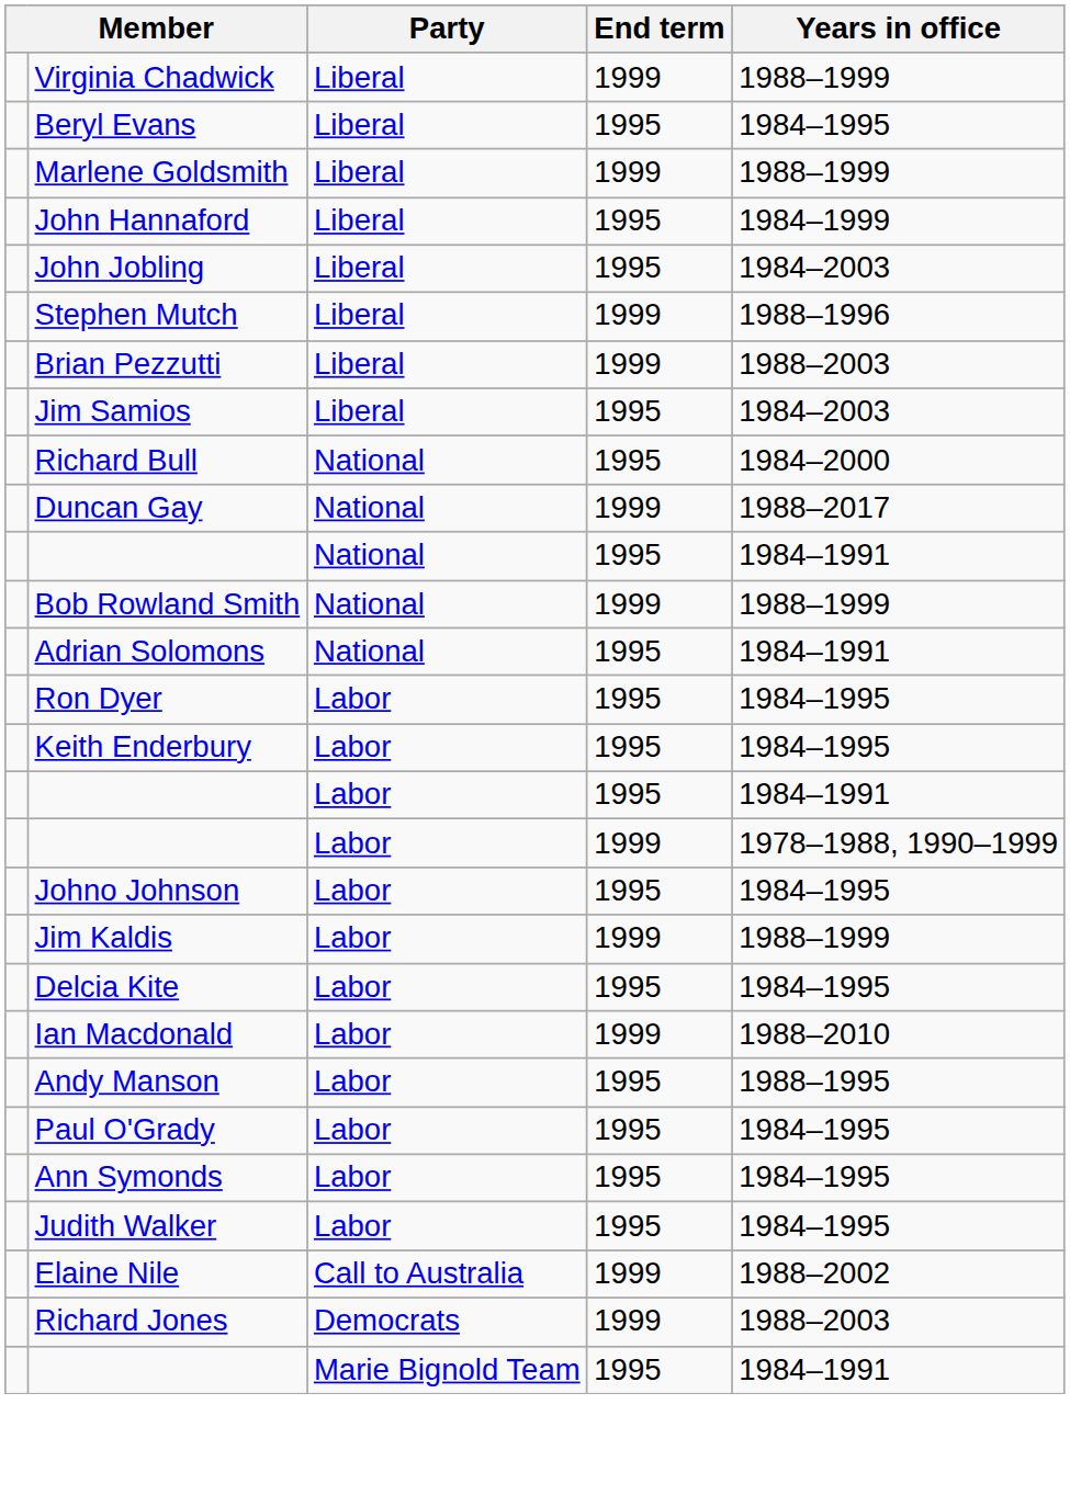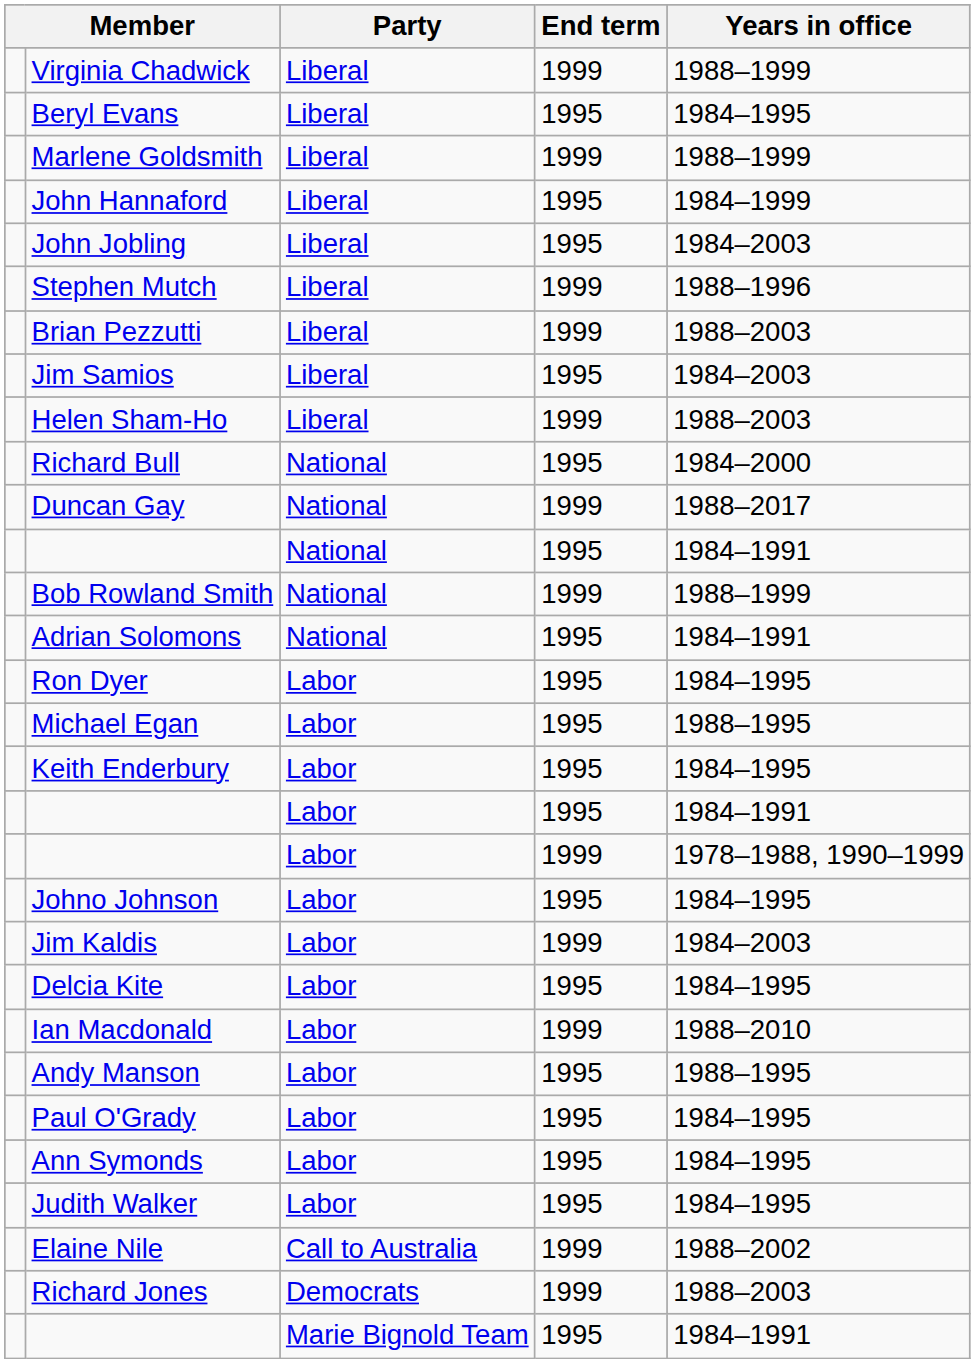 <table class="wikitable">
 <tr>
 <th colspan="2">Member</th>
 <th>Party</th>
 <th>End term</th>
 <th>Years in office</th>
 </tr>
 <tr>
 <td> </td>
 <td><a href='#'>Virginia Chadwick</a></td>
 <td><a href='#'>Liberal</a></td>
 <td>1999</td>
 <td>1988–1999</td>
 </tr>
 <tr>
 <td> </td>
 <td><a href='#'>Beryl Evans</a></td>
 <td><a href='#'>Liberal</a></td>
 <td>1995</td>
 <td>1984–1995</td>
 </tr>
 <tr>
 <td> </td>
 <td><a href='#'>Marlene Goldsmith</a></td>
 <td><a href='#'>Liberal</a></td>
 <td>1999</td>
 <td>1988–1999</td>
 </tr>
 <tr>
 <td> </td>
 <td><a href='#'>John Hannaford</a></td>
 <td><a href='#'>Liberal</a></td>
 <td>1995</td>
 <td>1984–1999</td>
 </tr>
 <tr>
 <td> </td>
 <td><a href='#'>John Jobling</a></td>
 <td><a href='#'>Liberal</a></td>
 <td>1995</td>
 <td>1984–2003</td>
 </tr>
 <tr>
 <td> </td>
 <td><a href='#'>Stephen Mutch</a></td>
 <td><a href='#'>Liberal</a></td>
 <td>1999</td>
 <td>1988–1996</td>
 </tr>
 <tr>
 <td> </td>
 <td><a href='#'>Brian Pezzutti</a></td>
 <td><a href='#'>Liberal</a></td>
 <td>1999</td>
 <td>1988–2003</td>
 </tr>
 <tr>
 <td> </td>
 <td><a href='#'>Jim Samios</a></td>
 <td><a href='#'>Liberal</a></td>
 <td>1995</td>
 <td>1984–2003</td>
 </tr>
 <tr>
 <td> </td>
+<td><a href='#'>Helen Sham-Ho</a></td>
+<td><a href='#'>Liberal</a></td>
+<td>1999</td>
+<td>1988–2003</td>
+</tr>
+<tr>
+<td> </td>
 <td><a href='#'>Richard Bull</a></td>
 <td><a href='#'>National</a></td>
 <td>1995</td>
 <td>1984–2000</td>
 </tr>
 <tr>
 <td> </td>
 <td><a href='#'>Duncan Gay</a></td>
 <td><a href='#'>National</a></td>
 <td>1999</td>
 <td>1988–2017</td>
 </tr>
 <tr>
 <td> </td>
 <td></td>
 <td><a href='#'>National</a></td>
 <td>1995</td>
 <td>1984–1991</td>
 </tr>
 <tr>
 <td> </td>
 <td><a href='#'>Bob Rowland Smith</a></td>
 <td><a href='#'>National</a></td>
 <td>1999</td>
 <td>1988–1999</td>
 </tr>
 <tr>
 <td> </td>
 <td><a href='#'>Adrian Solomons</a></td>
 <td><a href='#'>National</a></td>
 <td>1995</td>
 <td>1984–1991</td>
 </tr>
 <tr>
 <td> </td>
 <td><a href='#'>Ron Dyer</a></td>
 <td><a href='#'>Labor</a></td>
 <td>1995</td>
 <td>1984–1995</td>
 </tr>
 <tr>
 <td> </td>
+<td><a href='#'>Michael Egan</a></td>
+<td><a href='#'>Labor</a></td>
+<td>1995</td>
+<td>1988–1995</td>
+</tr>
+<tr>
+<td> </td>
 <td><a href='#'>Keith Enderbury</a></td>
 <td><a href='#'>Labor</a></td>
 <td>1995</td>
 <td>1984–1995</td>
 </tr>
 <tr>
 <td> </td>
 <td></td>
 <td><a href='#'>Labor</a></td>
 <td>1995</td>
 <td>1984–1991</td>
 </tr>
 <tr>
 <td> </td>
 <td></td>
 <td><a href='#'>Labor</a></td>
 <td>1999</td>
 <td>1978–1988, 1990–1999</td>
 </tr>
 <tr>
 <td> </td>
 <td><a href='#'>Johno Johnson</a></td>
 <td><a href='#'>Labor</a></td>
 <td>1995</td>
 <td>1984–1995</td>
 </tr>
 <tr>
 <td> </td>
 <td><a href='#'>Jim Kaldis</a></td>
 <td><a href='#'>Labor</a></td>
 <td>1999</td>
-<td>1988–1999</td>
+<td>1984–2003</td>
 </tr>
 <tr>
 <td> </td>
 <td><a href='#'>Delcia Kite</a></td>
 <td><a href='#'>Labor</a></td>
 <td>1995</td>
 <td>1984–1995</td>
 </tr>
 <tr>
 <td> </td>
 <td><a href='#'>Ian Macdonald</a></td>
 <td><a href='#'>Labor</a></td>
 <td>1999</td>
 <td>1988–2010</td>
 </tr>
 <tr>
 <td> </td>
 <td><a href='#'>Andy Manson</a></td>
 <td><a href='#'>Labor</a></td>
 <td>1995</td>
 <td>1988–1995</td>
 </tr>
 <tr>
 <td> </td>
 <td><a href='#'>Paul O'Grady</a></td>
 <td><a href='#'>Labor</a></td>
 <td>1995</td>
 <td>1984–1995</td>
 </tr>
 <tr>
 <td> </td>
 <td><a href='#'>Ann Symonds</a></td>
 <td><a href='#'>Labor</a></td>
 <td>1995</td>
 <td>1984–1995</td>
 </tr>
 <tr>
 <td> </td>
 <td><a href='#'>Judith Walker</a></td>
 <td><a href='#'>Labor</a></td>
 <td>1995</td>
 <td>1984–1995</td>
 </tr>
 <tr>
 <td> </td>
 <td><a href='#'>Elaine Nile</a></td>
 <td><a href='#'>Call to Australia</a></td>
 <td>1999</td>
 <td>1988–2002</td>
 </tr>
 <tr>
 <td> </td>
 <td><a href='#'>Richard Jones</a></td>
 <td><a href='#'>Democrats</a></td>
 <td>1999</td>
 <td>1988–2003</td>
 </tr>
 <tr>
 <td> </td>
 <td></td>
 <td><a href='#'>Marie Bignold Team</a></td>
 <td>1995</td>
 <td>1984–1991</td>
 </tr>
 </table>
